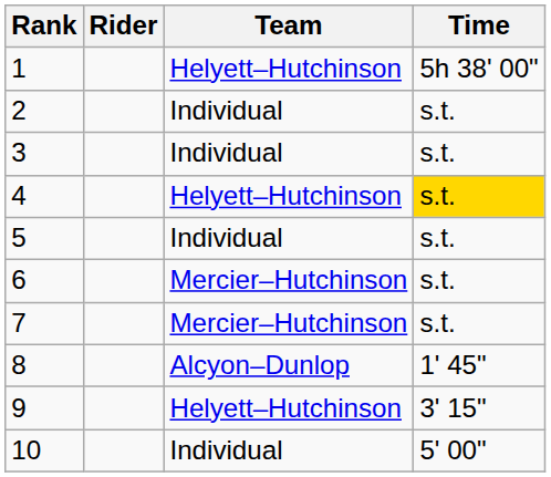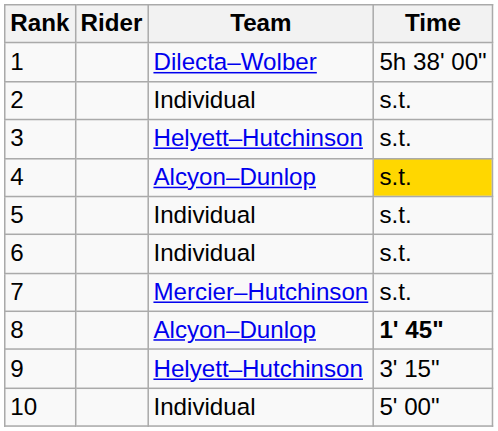 <table class="wikitable">
 <tr>
 <th scope="col">Rank</th>
 <th scope="col">Rider</th>
 <th scope="col">Team</th>
 <th scope="col">Time</th>
 </tr>
 <tr>
 <td>1</td>
 <td></td>
-<td><a href='#'>Helyett–Hutchinson</a></td>
+<td><a href='#'>Dilecta–Wolber</a></td>
 <td>5h 38' 00"</td>
 </tr>
 <tr>
 <td>2</td>
 <td></td>
 <td>Individual</td>
 <td>s.t.</td>
 </tr>
 <tr>
 <td>3</td>
 <td></td>
-<td>Individual</td>
+<td><a href='#'>Helyett–Hutchinson</a></td>
 <td>s.t.</td>
 </tr>
 <tr>
 <td>4</td>
 <td></td>
-<td><a href='#'>Helyett–Hutchinson</a></td>
+<td><a href='#'>Alcyon–Dunlop</a></td>
 <td style="background: gold;">s.t.</td>
 </tr>
 <tr>
 <td>5</td>
 <td></td>
 <td>Individual</td>
 <td>s.t.</td>
 </tr>
 <tr>
 <td>6</td>
 <td></td>
-<td><a href='#'>Mercier–Hutchinson</a></td>
+<td>Individual</td>
 <td>s.t.</td>
 </tr>
 <tr>
 <td>7</td>
 <td></td>
 <td><a href='#'>Mercier–Hutchinson</a></td>
 <td>s.t.</td>
 </tr>
 <tr>
 <td>8</td>
 <td></td>
 <td><a href='#'>Alcyon–Dunlop</a></td>
-<td>1' 45"</td>
+<td><strong>1' 45"</strong></td>
 </tr>
 <tr>
 <td>9</td>
 <td></td>
 <td><a href='#'>Helyett–Hutchinson</a></td>
 <td>3' 15"</td>
 </tr>
 <tr>
 <td>10</td>
 <td></td>
 <td>Individual</td>
 <td>5' 00"</td>
 </tr>
 </table>
